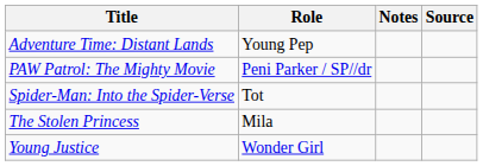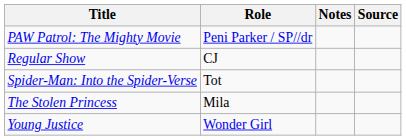 <table class="wikitable sortable plainrowheaders">
 <tr>
 <th>Title</th>
 <th>Role</th>
 <th classunsortable>Notes</th>
 <th class=unsortable>Source</th>
 </tr>
 <tr>
-<td><em><a href='#'>Adventure Time: Distant Lands</a></em></td>
-<td>Young Pep</td>
+<td><em><a href='#'>PAW Patrol: The Mighty Movie</a></em></td>
+<td><a href='#'>Peni Parker / SP//dr</a></td>
 <td></td>
 <td></td>
 </tr>
 <tr>
-<td><em><a href='#'>PAW Patrol: The Mighty Movie</a></em></td>
-<td><a href='#'>Peni Parker / SP//dr</a></td>
+<td><em><a href='#'>Regular Show</a></em></td>
+<td>CJ</td>
 <td></td>
 <td></td>
 </tr>
 <tr>
 <td><em><a href='#'>Spider-Man: Into the Spider-Verse</a></em></td>
 <td>Tot</td>
 <td></td>
 <td></td>
 </tr>
 <tr>
 <td><em><a href='#'>The Stolen Princess</a></em></td>
 <td>Mila</td>
 <td></td>
 <td></td>
 </tr>
 <tr>
 <td><em><a href='#'>Young Justice</a></em></td>
 <td><a href='#'>Wonder Girl</a></td>
 <td></td>
 <td></td>
 </tr>
 </table>
